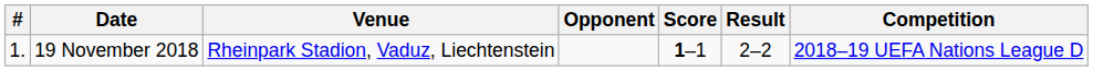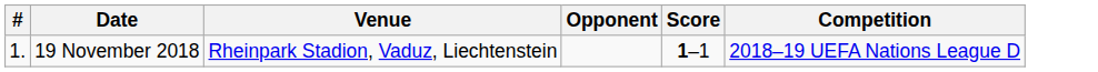 <table class="wikitable" style="font-size:100%;">
 <tr>
 <th>#</th>
 <th>Date</th>
 <th>Venue</th>
 <th>Opponent</th>
 <th>Score</th>
-<th>Result</th>
 <th>Competition</th>
 </tr>
 <tr>
 <td>1.</td>
 <td>19 November 2018</td>
 <td><a href='#'>Rheinpark Stadion</a>, <a href='#'>Vaduz</a>, Liechtenstein</td>
 <td></td>
 <td align="center"><strong>1</strong>–1</td>
-<td align=center>2–2</td>
 <td><a href='#'>2018–19 UEFA Nations League D</a></td>
 </tr>
 </table>
